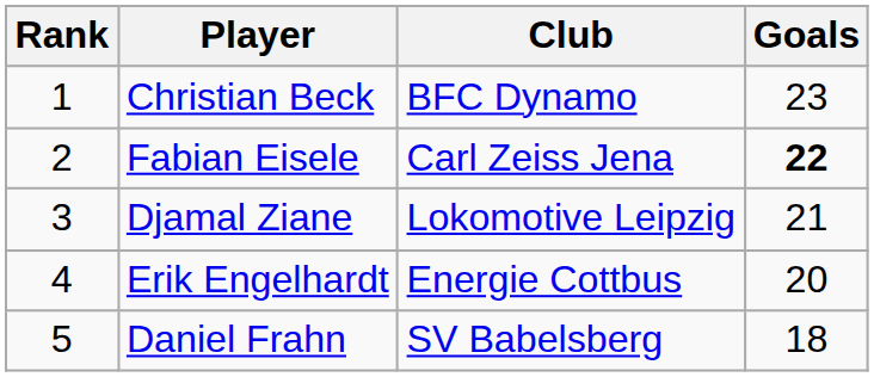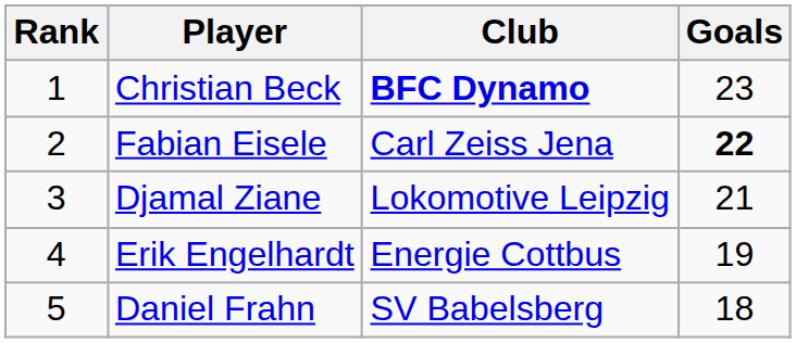 <table class="wikitable" style="text-align:center">
 <tr>
 <th>Rank</th>
 <th>Player</th>
 <th>Club</th>
 <th>Goals</th>
 </tr>
 <tr>
 <td>1</td>
 <td align="left"> <a href='#'>Christian Beck</a></td>
-<td align="left"><a href='#'>BFC Dynamo</a></td>
+<td align="left"><strong><a href='#'>BFC Dynamo</a></strong></td>
 <td>23</td>
 </tr>
 <tr>
 <td>2</td>
 <td align="left"> <a href='#'>Fabian Eisele</a></td>
 <td align="left"><a href='#'>Carl Zeiss Jena</a></td>
 <td><strong>22</strong></td>
 </tr>
 <tr>
 <td>3</td>
 <td align="left"> <a href='#'>Djamal Ziane</a></td>
 <td align="left"><a href='#'>Lokomotive Leipzig</a></td>
 <td>21</td>
 </tr>
 <tr>
 <td>4</td>
 <td align="left"> <a href='#'>Erik Engelhardt</a></td>
 <td align="left"><a href='#'>Energie Cottbus</a></td>
-<td>20</td>
+<td>19</td>
 </tr>
 <tr>
 <td>5</td>
 <td align="left"> <a href='#'>Daniel Frahn</a></td>
 <td align="left"><a href='#'>SV Babelsberg</a></td>
 <td>18</td>
 </tr>
 </table>
